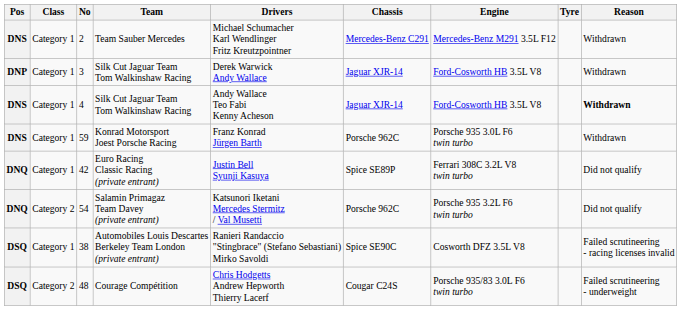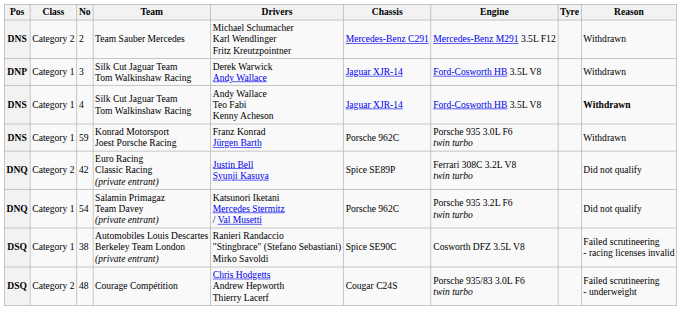 <table class="wikitable" style="font-size: 95%;">
 <tr>
 <th>Pos</th>
 <th>Class</th>
 <th>No</th>
 <th>Team</th>
 <th>Drivers</th>
 <th>Chassis</th>
 <th>Engine</th>
 <th>Tyre</th>
 <th>Reason</th>
 </tr>
 <tr>
 <th>DNS</th>
-<td>Category 1</td>
+<td>Category 2</td>
 <td>2</td>
 <td> Team Sauber Mercedes</td>
 <td> Michael Schumacher<br> Karl Wendlinger<br> Fritz Kreutzpointner</td>
 <td><a href='#'>Mercedes-Benz C291</a></td>
 <td><a href='#'> Mercedes-Benz M291</a> 3.5L F12</td>
 <td></td>
 <td>Withdrawn</td>
 </tr>
 <tr>
 <th>DNP</th>
 <td>Category 1</td>
 <td>3</td>
 <td> Silk Cut Jaguar Team<br> Tom Walkinshaw Racing</td>
 <td> Derek Warwick<br> <a href='#'>Andy Wallace</a></td>
 <td><a href='#'>Jaguar XJR-14</a></td>
 <td><a href='#'>Ford-Cosworth HB</a> 3.5L V8</td>
 <td></td>
 <td>Withdrawn</td>
 </tr>
 <tr>
 <th>DNS</th>
 <td>Category 1</td>
 <td>4</td>
 <td> Silk Cut Jaguar Team<br> Tom Walkinshaw Racing</td>
 <td> Andy Wallace<br> Teo Fabi<br> Kenny Acheson</td>
 <td><a href='#'>Jaguar XJR-14</a></td>
 <td><a href='#'>Ford-Cosworth HB</a> 3.5L V8</td>
 <td></td>
 <td><strong>Withdrawn</strong></td>
 </tr>
 <tr>
 <th>DNS</th>
 <td>Category 1</td>
 <td>59</td>
 <td> Konrad Motorsport<br> Joest Porsche Racing</td>
 <td> Franz Konrad<br> <a href='#'>Jürgen Barth</a></td>
 <td>Porsche 962C</td>
 <td>Porsche 935 3.0L F6<br><em>twin turbo</em></td>
 <td></td>
 <td>Withdrawn</td>
 </tr>
 <tr>
 <th>DNQ</th>
-<td>Category 1</td>
+<td>Category 2</td>
 <td>42</td>
 <td> Euro Racing<br> Classic Racing<br><em>(private entrant)</em></td>
 <td> <a href='#'>Justin Bell</a><br> <a href='#'>Syunji Kasuya</a></td>
 <td>Spice SE89P</td>
 <td>Ferrari 308C 3.2L V8<br><em>twin turbo</em></td>
 <td></td>
 <td>Did not qualify</td>
 </tr>
 <tr>
 <th>DNQ</th>
-<td>Category 2</td>
+<td>Category 1</td>
 <td>54</td>
 <td> Salamin Primagaz<br> Team Davey<br><em>(private entrant)</em></td>
 <td> Katsunori Iketani<br> <a href='#'>Mercedes Stermitz</a><br>/ <a href='#'>Val Musetti</a></td>
 <td>Porsche 962C</td>
 <td>Porsche 935 3.2L F6<br><em>twin turbo</em></td>
 <td></td>
 <td>Did not qualify</td>
 </tr>
 <tr>
 <th>DSQ</th>
 <td>Category 1</td>
 <td>38</td>
 <td> Automobiles Louis Descartes<br> Berkeley Team London<br><em>(private entrant)</em></td>
 <td> Ranieri Randaccio<br> "Stingbrace" (Stefano Sebastiani)<br> Mirko Savoldi</td>
 <td>Spice SE90C</td>
 <td>Cosworth DFZ 3.5L V8</td>
 <td></td>
 <td>Failed scrutineering<br>- racing licenses invalid</td>
 </tr>
 <tr>
 <th>DSQ</th>
 <td>Category 2</td>
 <td>48</td>
 <td> Courage Compétition</td>
 <td> <a href='#'>Chris Hodgetts</a><br> Andrew Hepworth<br> Thierry Lacerf</td>
 <td>Cougar C24S</td>
 <td>Porsche 935/83 3.0L F6<br><em>twin turbo</em></td>
 <td></td>
 <td>Failed scrutineering<br>- underweight</td>
 </tr>
 </table>
